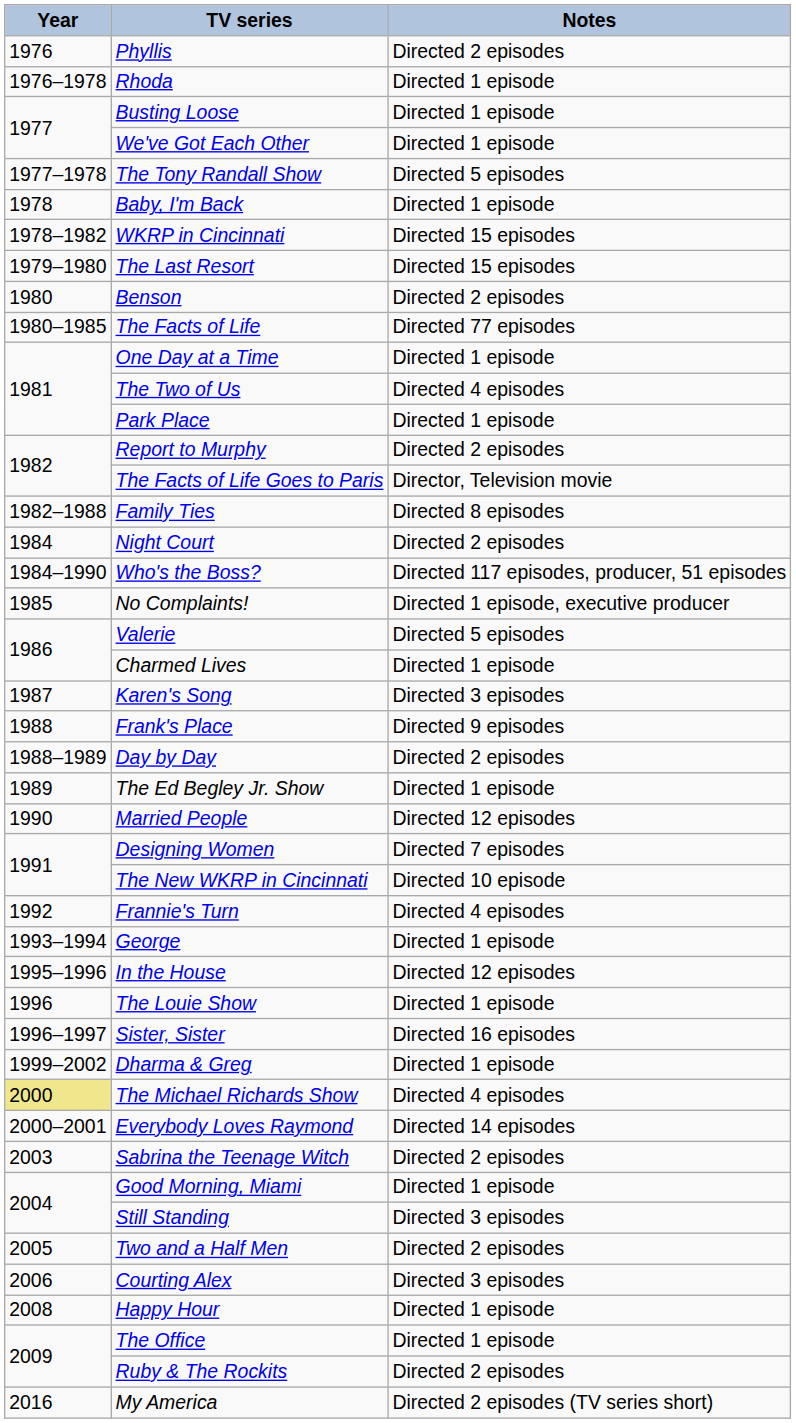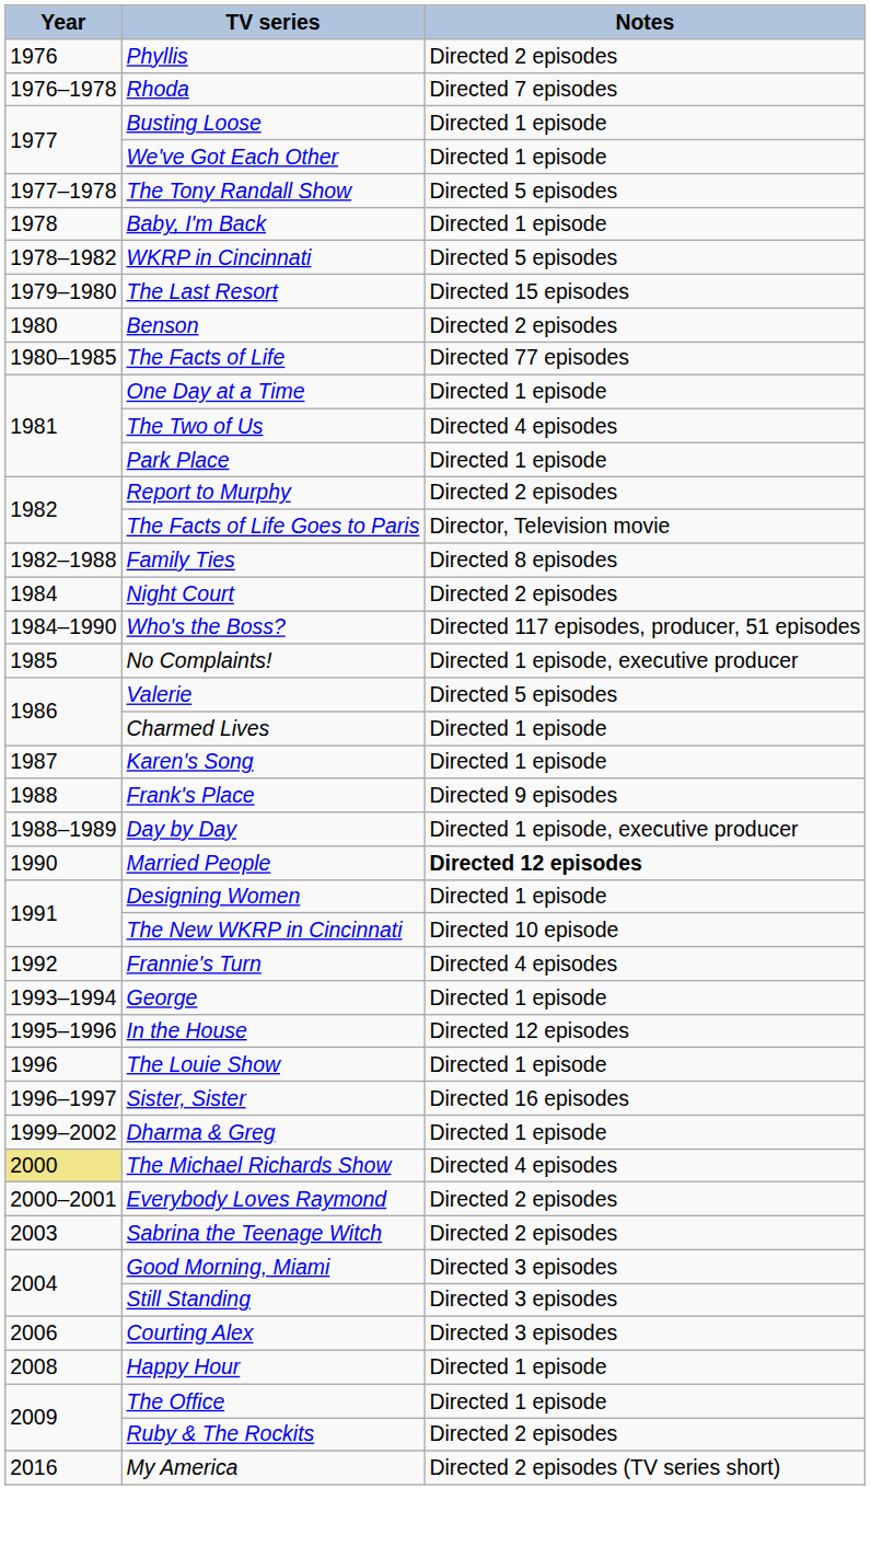 <table class="wikitable" style="font-size:90%;">
 <tr>
 <th style="background:#B0C4DE;">Year</th>
 <th style="background:#B0C4DE;">TV series</th>
 <th style="background:#B0C4DE;">Notes</th>
 </tr>
 <tr>
 <td>1976</td>
 <td><em><a href='#'>Phyllis</a></em></td>
 <td>Directed 2 episodes</td>
 </tr>
 <tr>
 <td>1976–1978</td>
 <td><em><a href='#'>Rhoda</a></em></td>
-<td>Directed 1 episode</td>
+<td>Directed 7 episodes</td>
 </tr>
 <tr>
 <td rowspan=2>1977</td>
 <td><em><a href='#'>Busting Loose</a></em></td>
 <td>Directed 1 episode</td>
 </tr>
 <tr>
 <td><em><a href='#'>We've Got Each Other</a></em></td>
 <td>Directed 1 episode</td>
 </tr>
 <tr>
 <td>1977–1978</td>
 <td><em><a href='#'>The Tony Randall Show</a></em></td>
 <td>Directed 5 episodes</td>
 </tr>
 <tr>
 <td>1978</td>
 <td><em><a href='#'>Baby, I'm Back</a></em></td>
 <td>Directed 1 episode</td>
 </tr>
 <tr>
 <td>1978–1982</td>
 <td><em><a href='#'>WKRP in Cincinnati</a></em></td>
-<td>Directed 15 episodes</td>
+<td>Directed 5 episodes</td>
 </tr>
 <tr>
 <td>1979–1980</td>
 <td><em><a href='#'>The Last Resort</a></em></td>
 <td>Directed 15 episodes</td>
 </tr>
 <tr>
 <td>1980</td>
 <td><em><a href='#'>Benson</a></em></td>
 <td>Directed 2 episodes</td>
 </tr>
 <tr>
 <td>1980–1985</td>
 <td><em><a href='#'>The Facts of Life</a></em></td>
 <td>Directed 77 episodes</td>
 </tr>
 <tr>
 <td rowspan=3>1981</td>
 <td><em><a href='#'>One Day at a Time</a></em></td>
 <td>Directed 1 episode</td>
 </tr>
 <tr>
 <td><em><a href='#'>The Two of Us</a></em></td>
 <td>Directed 4 episodes</td>
 </tr>
 <tr>
 <td><em><a href='#'>Park Place</a></em></td>
 <td>Directed 1 episode</td>
 </tr>
 <tr>
 <td rowspan=2>1982</td>
 <td><em><a href='#'>Report to Murphy</a></em></td>
 <td>Directed 2 episodes</td>
 </tr>
 <tr>
 <td><em><a href='#'>The Facts of Life Goes to Paris</a></em></td>
 <td>Director, Television movie</td>
 </tr>
 <tr>
 <td>1982–1988</td>
 <td><em><a href='#'>Family Ties</a></em></td>
 <td>Directed 8 episodes</td>
 </tr>
 <tr>
 <td>1984</td>
 <td><em><a href='#'>Night Court</a></em></td>
 <td>Directed 2 episodes</td>
 </tr>
 <tr>
 <td>1984–1990</td>
 <td><em><a href='#'>Who's the Boss?</a></em></td>
 <td>Directed 117 episodes, producer, 51 episodes</td>
 </tr>
 <tr>
 <td>1985</td>
 <td><em>No Complaints!</em></td>
 <td>Directed 1 episode, executive producer</td>
 </tr>
 <tr>
 <td rowspan=2>1986</td>
 <td><em><a href='#'>Valerie</a></em></td>
 <td>Directed 5 episodes</td>
 </tr>
 <tr>
 <td><em>Charmed Lives</em></td>
 <td>Directed 1 episode</td>
 </tr>
 <tr>
 <td>1987</td>
 <td><em><a href='#'>Karen's Song</a></em></td>
-<td>Directed 3 episodes</td>
+<td>Directed 1 episode</td>
 </tr>
 <tr>
 <td>1988</td>
 <td><em><a href='#'>Frank's Place</a></em></td>
 <td>Directed 9 episodes</td>
 </tr>
 <tr>
 <td>1988–1989</td>
 <td><em><a href='#'>Day by Day</a></em></td>
-<td>Directed 2 episodes</td>
-</tr>
-<tr>
-<td>1989</td>
-<td><em>The Ed Begley Jr. Show</em></td>
-<td>Directed 1 episode</td>
+<td>Directed 1 episode, executive producer</td>
 </tr>
 <tr>
 <td>1990</td>
 <td><em><a href='#'>Married People</a></em></td>
-<td>Directed 12 episodes</td>
+<td><strong>Directed 12 episodes</strong></td>
 </tr>
 <tr>
 <td rowspan=2>1991</td>
 <td><em><a href='#'>Designing Women</a></em></td>
-<td>Directed 7 episodes</td>
+<td>Directed 1 episode</td>
 </tr>
 <tr>
 <td><em><a href='#'>The New WKRP in Cincinnati</a></em></td>
 <td>Directed 10 episode</td>
 </tr>
 <tr>
 <td>1992</td>
 <td><em><a href='#'>Frannie's Turn</a></em></td>
 <td>Directed 4 episodes</td>
 </tr>
 <tr>
 <td>1993–1994</td>
 <td><em><a href='#'>George</a></em></td>
 <td>Directed 1 episode</td>
 </tr>
 <tr>
 <td>1995–1996</td>
 <td><em><a href='#'>In the House</a></em></td>
 <td>Directed 12 episodes</td>
 </tr>
 <tr>
 <td>1996</td>
 <td><em><a href='#'>The Louie Show</a></em></td>
 <td>Directed 1 episode</td>
 </tr>
 <tr>
 <td>1996–1997</td>
 <td><em><a href='#'>Sister, Sister</a></em></td>
 <td>Directed 16 episodes</td>
 </tr>
 <tr>
 <td>1999–2002</td>
 <td><em><a href='#'>Dharma & Greg</a></em></td>
 <td>Directed 1 episode</td>
 </tr>
 <tr>
 <td style="background: khaki;">2000</td>
 <td><em><a href='#'>The Michael Richards Show</a></em></td>
 <td>Directed 4 episodes</td>
 </tr>
 <tr>
 <td>2000–2001</td>
 <td><em><a href='#'>Everybody Loves Raymond</a></em></td>
-<td>Directed 14 episodes</td>
+<td>Directed 2 episodes</td>
 </tr>
 <tr>
 <td>2003</td>
 <td><em><a href='#'>Sabrina the Teenage Witch</a></em></td>
 <td>Directed 2 episodes</td>
 </tr>
 <tr>
 <td rowspan=2>2004</td>
 <td><em><a href='#'>Good Morning, Miami</a></em></td>
-<td>Directed 1 episode</td>
+<td>Directed 3 episodes</td>
 </tr>
 <tr>
 <td><em><a href='#'>Still Standing</a></em></td>
 <td>Directed 3 episodes</td>
-</tr>
-<tr>
-<td>2005</td>
-<td><em><a href='#'>Two and a Half Men</a></em></td>
-<td>Directed 2 episodes</td>
 </tr>
 <tr>
 <td>2006</td>
 <td><em><a href='#'>Courting Alex</a></em></td>
 <td>Directed 3 episodes</td>
 </tr>
 <tr>
 <td>2008</td>
 <td><em><a href='#'>Happy Hour</a></em></td>
 <td>Directed 1 episode</td>
 </tr>
 <tr>
 <td rowspan=2>2009</td>
 <td><em><a href='#'>The Office</a></em></td>
 <td>Directed 1 episode</td>
 </tr>
 <tr>
 <td><em><a href='#'>Ruby & The Rockits</a></em></td>
 <td>Directed 2 episodes</td>
 </tr>
 <tr>
 <td>2016</td>
 <td><em>My America</em></td>
 <td>Directed 2 episodes (TV series short)</td>
 </tr>
 </table>
